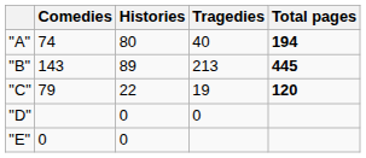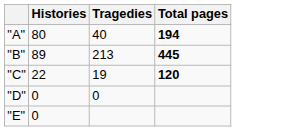 <table class="wikitable">
 <tr>
 <th> </th>
-<th>Comedies</th>
 <th>Histories</th>
 <th>Tragedies</th>
 <th>Total pages</th>
 </tr>
 <tr>
 <td>"A"</td>
-<td>74</td>
 <td>80</td>
 <td>40</td>
 <td><strong>194</strong></td>
 </tr>
 <tr>
 <td>"B"</td>
-<td>143</td>
 <td>89</td>
 <td>213</td>
 <td><strong>445</strong></td>
 </tr>
 <tr>
 <td>"C"</td>
-<td>79</td>
 <td>22</td>
 <td>19</td>
 <td><strong>120</strong></td>
 </tr>
 <tr>
 <td>"D"</td>
-<td></td>
 <td>0</td>
 <td>0</td>
 <td><strong></strong></td>
 </tr>
 <tr>
 <td>"E"</td>
 <td>0</td>
-<td>0</td>
 <td></td>
 <td><strong></strong></td>
 </tr>
 </table>
